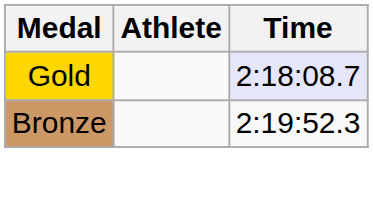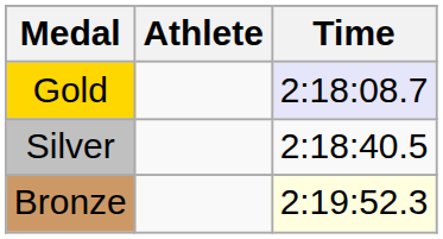 <table class="wikitable">
 <tr>
 <th>Medal</th>
 <th>Athlete</th>
 <th>Time</th>
 </tr>
 <tr>
 <td style="text-align:center;background-color:gold;">Gold</td>
 <td></td>
 <td style="background: lavender;">2:18:08.7</td>
 </tr>
 <tr>
+<td style="text-align:center;background-color:silver;">Silver</td>
+<td></td>
+<td>2:18:40.5</td>
+</tr>
+<tr>
 <td style="text-align:center;background-color:#CC9966;">Bronze</td>
 <td></td>
-<td>2:19:52.3</td>
+<td style="background: lightyellow;">2:19:52.3</td>
 </tr>
 </table>
